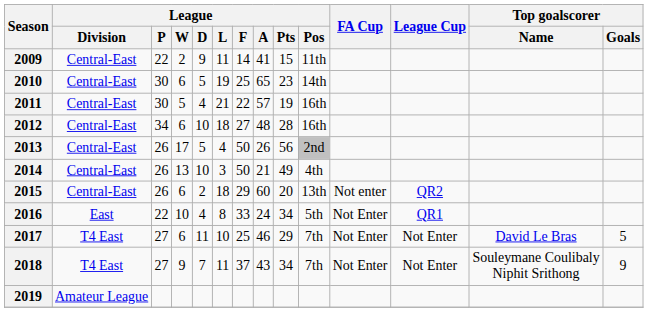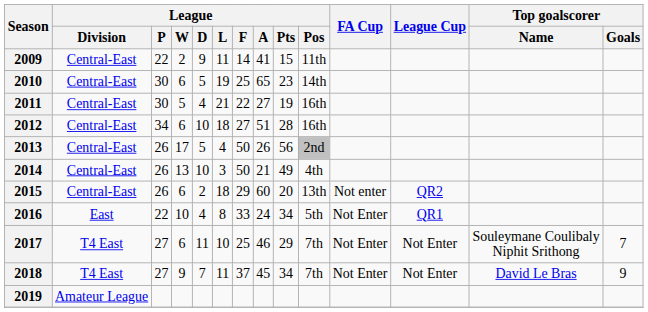 <table class="wikitable" style="text-align: center">
 <tr>
 <th rowspan=2>Season</th>
 <th colspan=9>League</th>
 <th rowspan=2><a href='#'>FA Cup</a></th>
 <th rowspan=2><a href='#'>League Cup</a></th>
 <th colspan=2>Top goalscorer</th>
 </tr>
 <tr>
 <th>Division</th>
 <th>P</th>
 <th>W</th>
 <th>D</th>
 <th>L</th>
 <th>F</th>
 <th>A</th>
 <th>Pts</th>
 <th>Pos</th>
 <th>Name</th>
 <th>Goals</th>
 </tr>
 <tr>
 <th>2009</th>
 <td><a href='#'>Central-East</a></td>
 <td>22</td>
 <td>2</td>
 <td>9</td>
 <td>11</td>
 <td>14</td>
 <td>41</td>
 <td>15</td>
 <td>11th</td>
 <td></td>
 <td></td>
 <td></td>
 <td></td>
 </tr>
 <tr>
 <th>2010</th>
 <td><a href='#'>Central-East</a></td>
 <td>30</td>
 <td>6</td>
 <td>5</td>
 <td>19</td>
 <td>25</td>
 <td>65</td>
 <td>23</td>
 <td>14th</td>
 <td></td>
 <td></td>
 <td></td>
 <td></td>
 </tr>
 <tr>
 <th>2011</th>
 <td><a href='#'>Central-East</a></td>
 <td>30</td>
 <td>5</td>
 <td>4</td>
 <td>21</td>
 <td>22</td>
-<td>57</td>
+<td>27</td>
 <td>19</td>
 <td>16th</td>
 <td></td>
 <td></td>
 <td></td>
 <td></td>
 </tr>
 <tr>
 <th>2012</th>
 <td><a href='#'>Central-East</a></td>
 <td>34</td>
 <td>6</td>
 <td>10</td>
 <td>18</td>
 <td>27</td>
-<td>48</td>
+<td>51</td>
 <td>28</td>
 <td>16th</td>
 <td></td>
 <td></td>
 <td></td>
 <td></td>
 </tr>
 <tr>
 <th>2013</th>
 <td><a href='#'>Central-East</a></td>
 <td>26</td>
 <td>17</td>
 <td>5</td>
 <td>4</td>
 <td>50</td>
 <td>26</td>
 <td>56</td>
 <td bgcolor=silver>2nd</td>
 <td></td>
 <td></td>
 <td></td>
 <td></td>
 </tr>
 <tr>
 <th>2014</th>
 <td><a href='#'>Central-East</a></td>
 <td>26</td>
 <td>13</td>
 <td>10</td>
 <td>3</td>
 <td>50</td>
 <td>21</td>
 <td>49</td>
 <td>4th</td>
 <td></td>
 <td></td>
 <td></td>
 <td></td>
 </tr>
 <tr>
 <th>2015</th>
 <td><a href='#'>Central-East</a></td>
 <td>26</td>
 <td>6</td>
 <td>2</td>
 <td>18</td>
 <td>29</td>
 <td>60</td>
 <td>20</td>
 <td>13th</td>
 <td>Not enter</td>
 <td><a href='#'>QR2</a></td>
 <td></td>
 <td></td>
 </tr>
 <tr>
 <th>2016</th>
 <td><a href='#'>East</a></td>
 <td>22</td>
 <td>10</td>
 <td>4</td>
 <td>8</td>
 <td>33</td>
 <td>24</td>
 <td>34</td>
 <td>5th</td>
 <td>Not Enter</td>
 <td><a href='#'>QR1</a></td>
 <td></td>
 <td></td>
 </tr>
 <tr>
 <th>2017</th>
 <td><a href='#'>T4 East</a></td>
 <td>27</td>
 <td>6</td>
 <td>11</td>
 <td>10</td>
 <td>25</td>
 <td>46</td>
 <td>29</td>
 <td>7th</td>
 <td>Not Enter</td>
 <td>Not Enter</td>
-<td> <a href='#'>David Le Bras</a></td>
-<td>5</td>
+<td> Souleymane Coulibaly<br> Niphit Srithong</td>
+<td>7</td>
 </tr>
 <tr>
 <th>2018</th>
 <td><a href='#'>T4 East</a></td>
 <td>27</td>
 <td>9</td>
 <td>7</td>
 <td>11</td>
 <td>37</td>
-<td>43</td>
+<td>45</td>
 <td>34</td>
 <td>7th</td>
 <td>Not Enter</td>
 <td>Not Enter</td>
-<td> Souleymane Coulibaly<br> Niphit Srithong</td>
+<td> <a href='#'>David Le Bras</a></td>
 <td>9</td>
 </tr>
 <tr>
 <th>2019</th>
 <td><a href='#'>Amateur League</a></td>
 <td></td>
 <td></td>
 <td></td>
 <td></td>
 <td></td>
 <td></td>
 <td></td>
 <td></td>
 <td></td>
 <td></td>
 <td></td>
 <td></td>
 </tr>
 <tr>
 </tr>
 </table>
